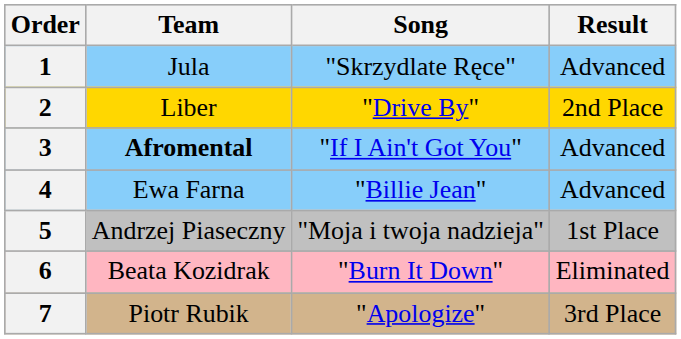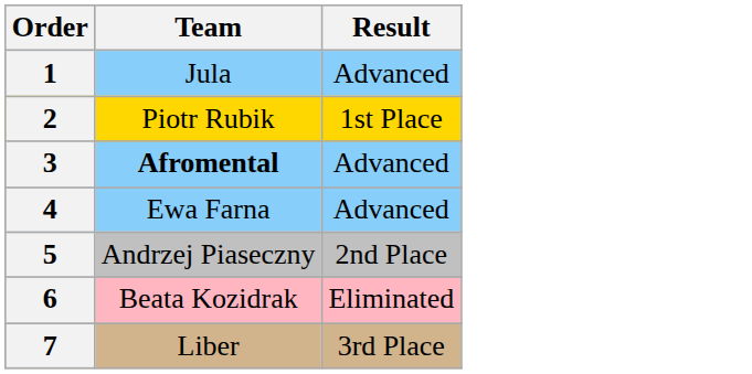 <table class="wikitable plainrowheaders sortable" style="text-align: center; width: auto;">
 <tr>
 <th scope="col">Order</th>
 <th scope="col">Team</th>
-<th scope="col">Song</th>
 <th scope="col">Result</th>
 </tr>
 <tr style="background:lightskyblue">
 <th scope="row">1</th>
 <td>Jula</td>
-<td>"Skrzydlate Ręce"</td>
 <td>Advanced</td>
 </tr>
 <tr style="background:gold">
 <th scope="row">2</th>
-<td>Liber</td>
-<td>"<a href='#'>Drive By</a>"</td>
-<td>2nd Place</td>
+<td>Piotr Rubik</td>
+<td>1st Place</td>
 </tr>
 <tr style="background:lightskyblue">
 <th scope="row">3</th>
 <td><strong>Afromental</strong></td>
-<td>"<a href='#'>If I Ain't Got You</a>"</td>
 <td>Advanced</td>
 </tr>
 <tr style="background: lightskyblue">
 <th scope="row">4</th>
 <td>Ewa Farna</td>
-<td>"<a href='#'>Billie Jean</a>"</td>
 <td>Advanced</td>
 </tr>
 <tr style="background:silver">
 <th scope="row">5</th>
 <td>Andrzej Piaseczny</td>
-<td>"Moja i twoja nadzieja"</td>
-<td>1st Place</td>
+<td>2nd Place</td>
 </tr>
 <tr style="background:lightpink">
 <th scope="row">6</th>
 <td>Beata Kozidrak</td>
-<td>"<a href='#'>Burn It Down</a>"</td>
 <td>Eliminated</td>
 </tr>
 <tr style="background:tan">
 <th scope="row">7</th>
-<td>Piotr Rubik</td>
-<td>"<a href='#'>Apologize</a>"</td>
+<td>Liber</td>
 <td>3rd Place</td>
 </tr>
 </table>
